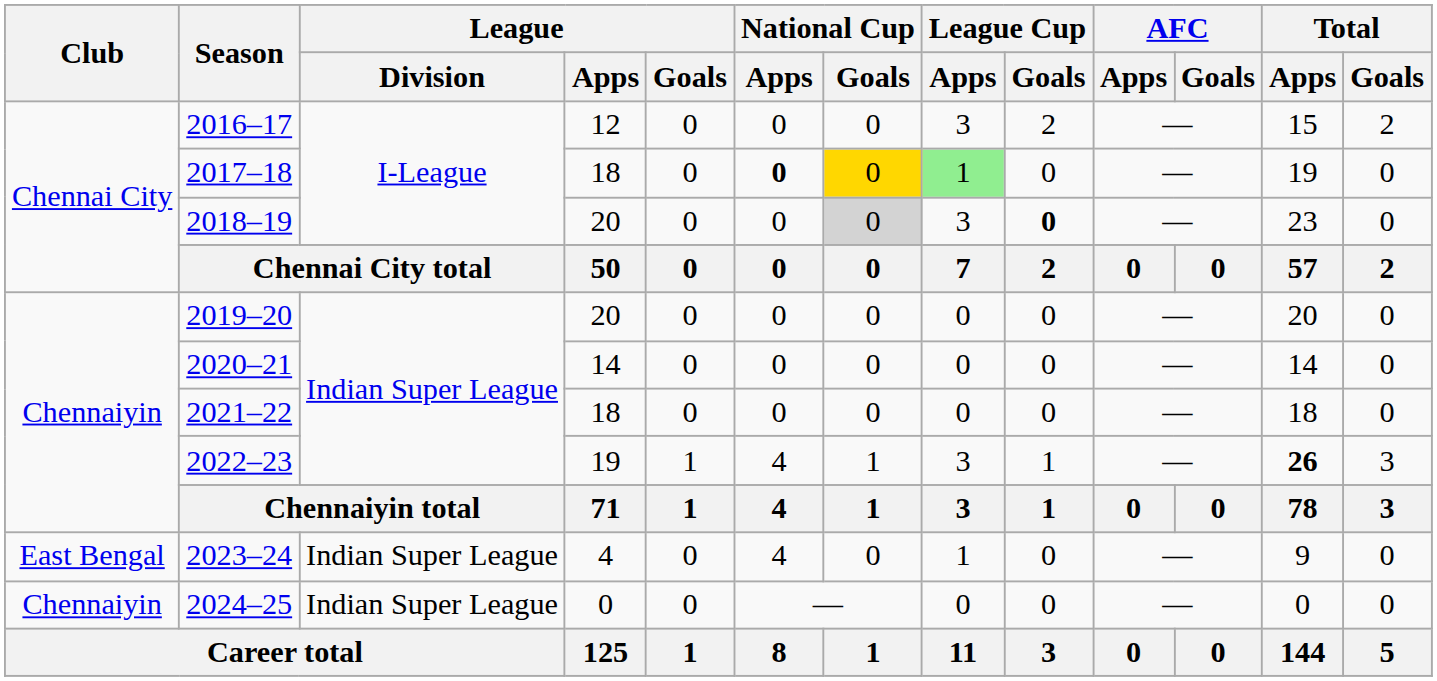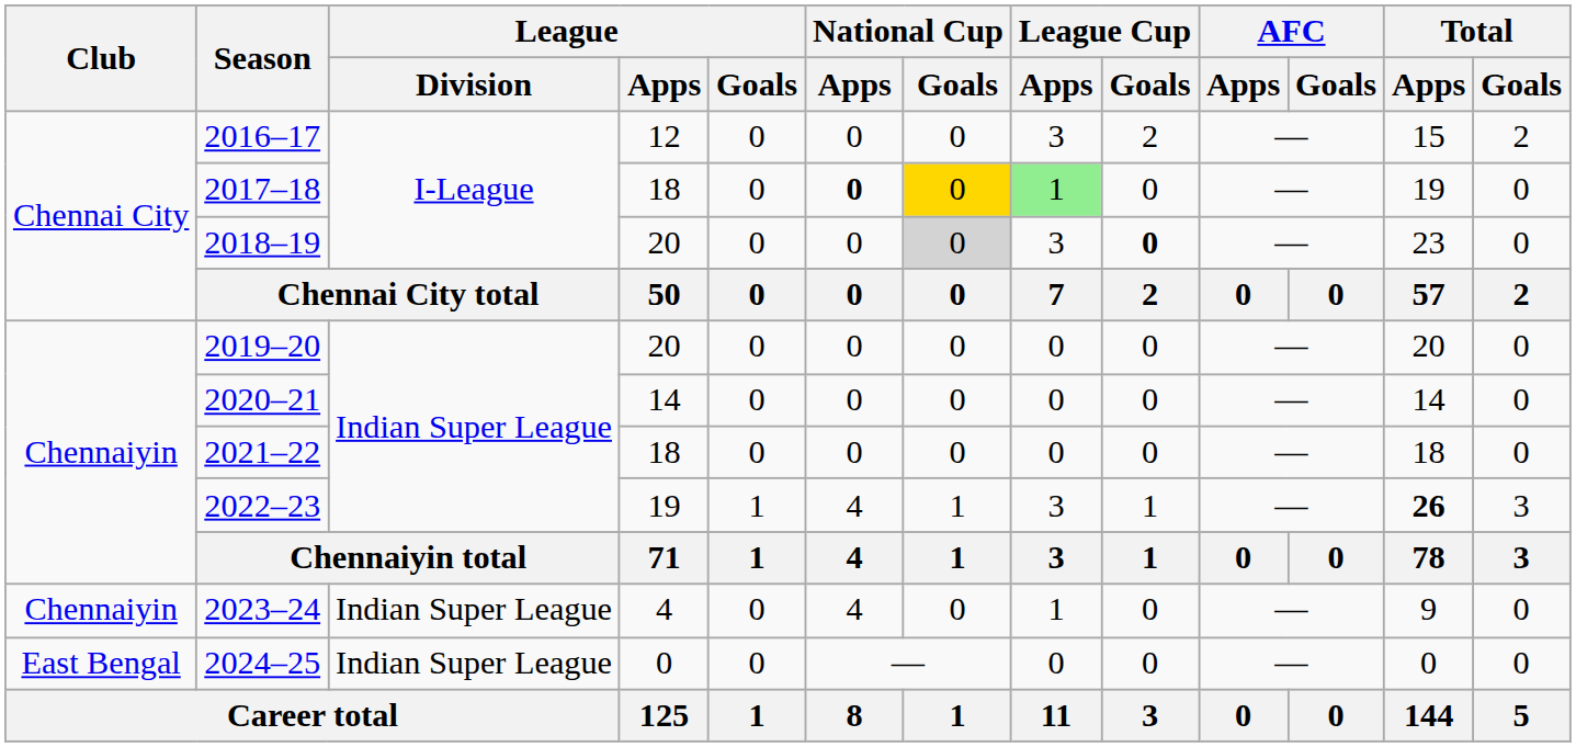 <table class="wikitable" style="text-align: center;">
 <tr>
 <th rowspan="2">Club</th>
 <th rowspan="2">Season</th>
 <th colspan="3">League</th>
 <th colspan="2">National Cup</th>
 <th colspan="2">League Cup</th>
 <th colspan="2"><a href='#'>AFC</a></th>
 <th colspan="2">Total</th>
 </tr>
 <tr>
 <th>Division</th>
 <th>Apps</th>
 <th>Goals</th>
 <th>Apps</th>
 <th>Goals</th>
 <th>Apps</th>
 <th>Goals</th>
 <th>Apps</th>
 <th>Goals</th>
 <th>Apps</th>
 <th>Goals</th>
 </tr>
 <tr>
 <td rowspan="4"><a href='#'>Chennai City</a></td>
 <td><a href='#'>2016–17</a></td>
 <td rowspan="3"><a href='#'>I-League</a></td>
 <td>12</td>
 <td>0</td>
 <td>0</td>
 <td>0</td>
 <td>3</td>
 <td>2</td>
 <td colspan="2">—</td>
 <td>15</td>
 <td>2</td>
 </tr>
 <tr>
 <td><a href='#'>2017–18</a></td>
 <td>18</td>
 <td>0</td>
 <td><strong>0</strong></td>
 <td style="background: gold;">0</td>
 <td style="background: lightgreen;">1</td>
 <td>0</td>
 <td colspan="2">—</td>
 <td>19</td>
 <td>0</td>
 </tr>
 <tr>
 <td><a href='#'>2018–19</a></td>
 <td>20</td>
 <td>0</td>
 <td>0</td>
 <td style="background: lightgrey;">0</td>
 <td>3</td>
 <td><strong>0</strong></td>
 <td colspan="2">—</td>
 <td>23</td>
 <td>0</td>
 </tr>
 <tr>
 <th colspan="2">Chennai City total</th>
 <th>50</th>
 <th>0</th>
 <th>0</th>
 <th>0</th>
 <th>7</th>
 <th>2</th>
 <th>0</th>
 <th>0</th>
 <th>57</th>
 <th>2</th>
 </tr>
 <tr>
 <td rowspan="5"><a href='#'>Chennaiyin</a></td>
 <td><a href='#'>2019–20</a></td>
 <td rowspan="4"><a href='#'>Indian Super League</a></td>
 <td>20</td>
 <td>0</td>
 <td>0</td>
 <td>0</td>
 <td>0</td>
 <td>0</td>
 <td colspan="2">—</td>
 <td>20</td>
 <td>0</td>
 </tr>
 <tr>
 <td><a href='#'>2020–21</a></td>
 <td>14</td>
 <td>0</td>
 <td>0</td>
 <td>0</td>
 <td>0</td>
 <td>0</td>
 <td colspan="2">—</td>
 <td>14</td>
 <td>0</td>
 </tr>
 <tr>
 <td><a href='#'>2021–22</a></td>
 <td>18</td>
 <td>0</td>
 <td>0</td>
 <td>0</td>
 <td>0</td>
 <td>0</td>
 <td colspan="2">—</td>
 <td>18</td>
 <td>0</td>
 </tr>
 <tr>
 <td><a href='#'>2022–23</a></td>
 <td>19</td>
 <td>1</td>
 <td>4</td>
 <td>1</td>
 <td>3</td>
 <td>1</td>
 <td colspan="2">—</td>
 <td><strong>26</strong></td>
 <td>3</td>
 </tr>
 <tr>
 <th colspan="2">Chennaiyin total</th>
 <th>71</th>
 <th>1</th>
 <th>4</th>
 <th>1</th>
 <th>3</th>
 <th>1</th>
 <th>0</th>
 <th>0</th>
 <th>78</th>
 <th>3</th>
 </tr>
 <tr>
-<td><a href='#'>East Bengal</a></td>
+<td rowspan="1"><a href='#'>Chennaiyin</a></td>
 <td><a href='#'>2023–24</a></td>
 <td>Indian Super League</td>
 <td>4</td>
 <td>0</td>
 <td>4</td>
 <td>0</td>
 <td>1</td>
 <td>0</td>
 <td colspan="2">—</td>
 <td>9</td>
 <td>0</td>
 </tr>
 <tr>
-<td rowspan="1"><a href='#'>Chennaiyin</a></td>
+<td><a href='#'>East Bengal</a></td>
 <td><a href='#'>2024–25</a></td>
 <td rowspan="1">Indian Super League</td>
 <td>0</td>
 <td>0</td>
 <td colspan="2">—</td>
 <td>0</td>
 <td>0</td>
 <td colspan="2">—</td>
 <td>0</td>
 <td>0</td>
 </tr>
 <tr>
 <th colspan="3">Career total</th>
 <th>125</th>
 <th>1</th>
 <th>8</th>
 <th>1</th>
 <th>11</th>
 <th>3</th>
 <th>0</th>
 <th>0</th>
 <th>144</th>
 <th>5</th>
 </tr>
 </table>
